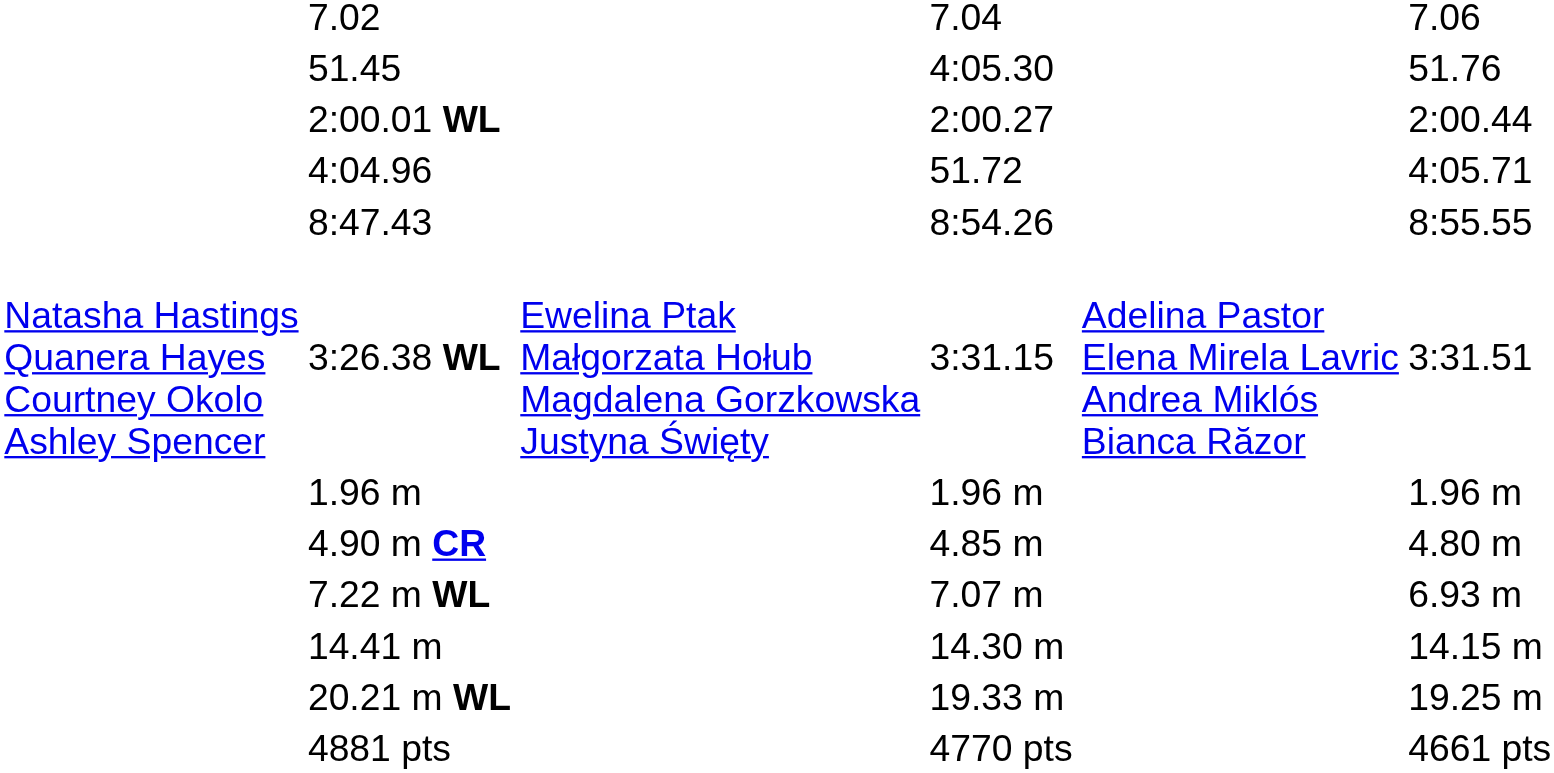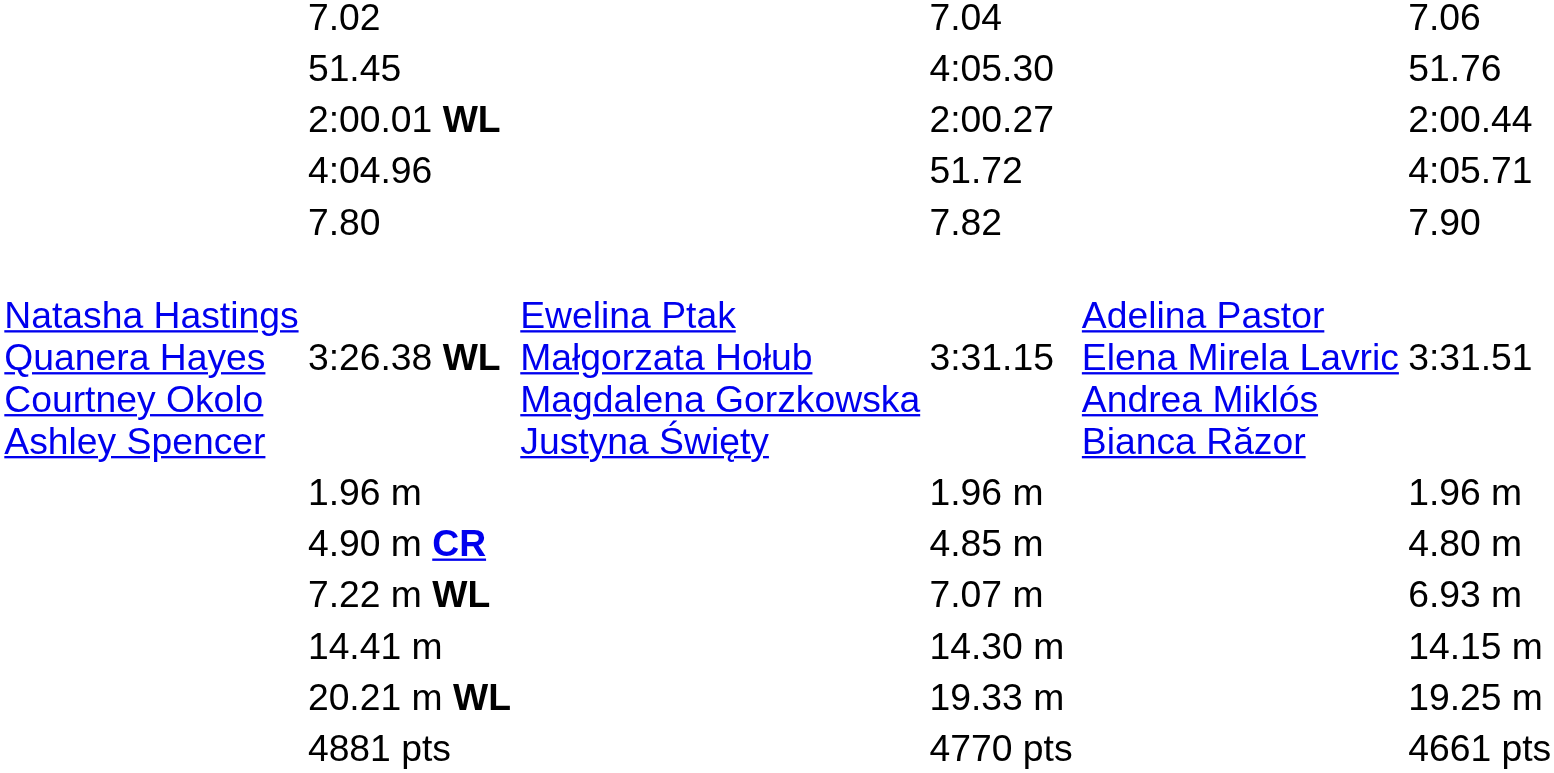 <table>
 <tr>
 <td></td>
 <td></td>
 <td>7.02</td>
 <td></td>
 <td>7.04</td>
 <td></td>
 <td>7.06</td>
 </tr>
 <tr>
 <td></td>
 <td></td>
 <td>51.45</td>
 <td></td>
 <td>4:05.30</td>
 <td></td>
 <td>51.76</td>
 </tr>
 <tr>
 <td></td>
 <td></td>
 <td>2:00.01 <strong>WL</strong></td>
 <td></td>
 <td>2:00.27</td>
 <td></td>
 <td>2:00.44 </td>
 </tr>
 <tr>
 <td></td>
 <td></td>
 <td>4:04.96</td>
 <td></td>
 <td>51.72</td>
 <td></td>
 <td>4:05.71</td>
 </tr>
 <tr>
 <td></td>
 <td></td>
-<td>8:47.43</td>
+<td>7.80 </td>
 <td></td>
-<td>8:54.26</td>
+<td>7.82</td>
 <td></td>
-<td>8:55.55</td>
+<td>7.90</td>
 </tr>
 <tr>
 <td></td>
 <td><em></em><br><a href='#'>Natasha Hastings</a><br><a href='#'>Quanera Hayes</a><br><a href='#'>Courtney Okolo</a><br><a href='#'>Ashley Spencer</a><br></td>
 <td>3:26.38 <strong>WL</strong></td>
 <td><em></em><br><a href='#'>Ewelina Ptak</a><br><a href='#'>Małgorzata Hołub</a><br><a href='#'>Magdalena Gorzkowska</a><br><a href='#'>Justyna Święty</a><br></td>
 <td>3:31.15 </td>
 <td><em></em><br><a href='#'>Adelina Pastor</a><br><a href='#'>Elena Mirela Lavric</a><br><a href='#'>Andrea Miklós</a><br><a href='#'>Bianca Răzor</a><br></td>
 <td>3:31.51 </td>
 </tr>
 <tr>
 <td></td>
 <td></td>
 <td>1.96 m</td>
 <td></td>
 <td>1.96 m</td>
 <td></td>
 <td>1.96 m</td>
 </tr>
 <tr>
 <td></td>
 <td></td>
 <td>4.90 m <strong><a href='#'>CR</a></strong></td>
 <td></td>
 <td>4.85 m</td>
 <td></td>
 <td>4.80 m</td>
 </tr>
 <tr>
 <td></td>
 <td></td>
 <td>7.22 m <strong>WL</strong></td>
 <td></td>
 <td>7.07 m </td>
 <td></td>
 <td>6.93 m </td>
 </tr>
 <tr>
 <td></td>
 <td></td>
 <td>14.41 m</td>
 <td></td>
 <td>14.30 m </td>
 <td></td>
 <td>14.15 m</td>
 </tr>
 <tr>
 <td></td>
 <td></td>
 <td>20.21 m <strong>WL</strong></td>
 <td></td>
 <td>19.33 m </td>
 <td></td>
 <td>19.25 m</td>
 </tr>
 <tr>
 <td></td>
 <td></td>
 <td>4881 pts <strong></strong></td>
 <td></td>
 <td>4770 pts </td>
 <td></td>
 <td>4661 pts </td>
 </tr>
 </table>
